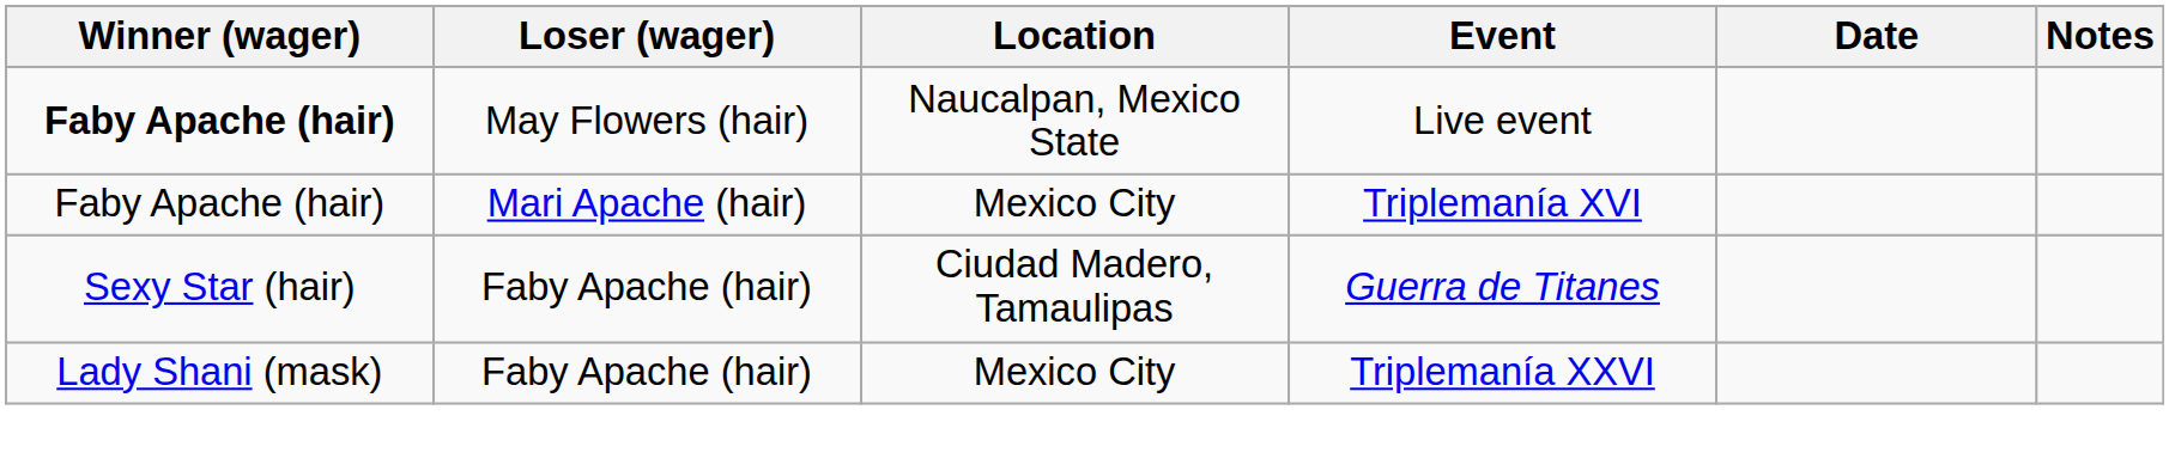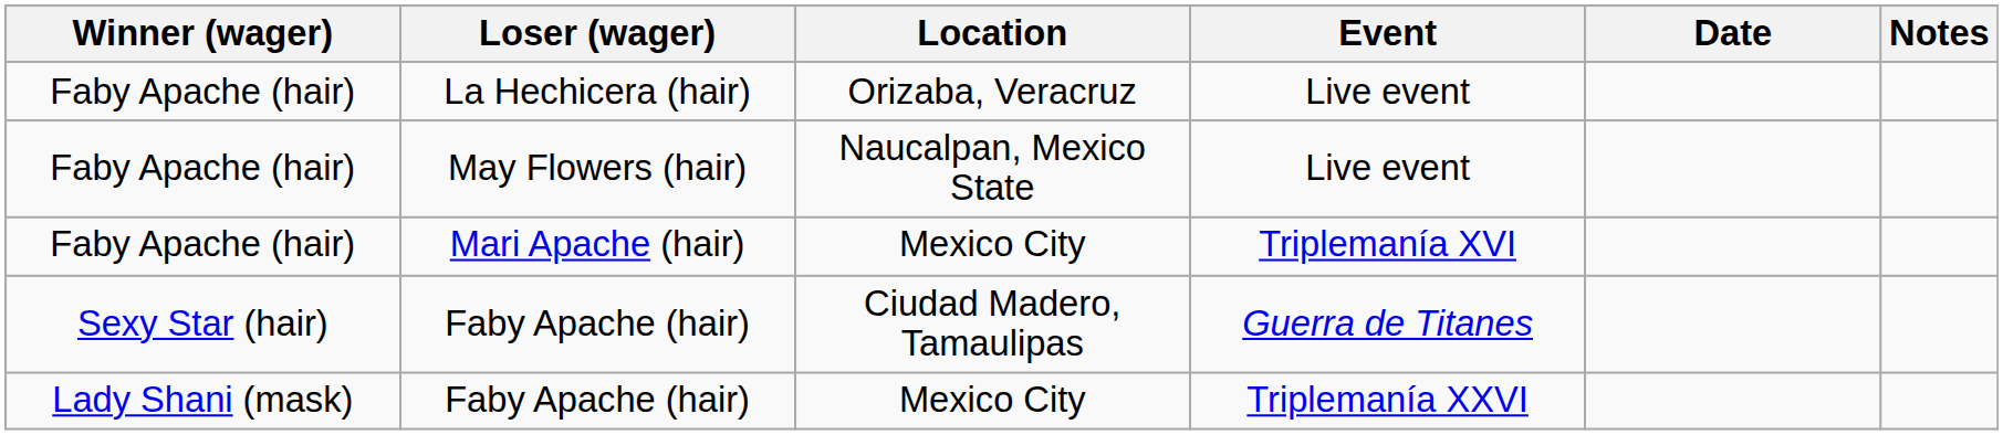 <table class="wikitable sortable" width=100%  style="text-align: center">
 <tr>
 <th width=20% scope="col">Winner (wager)</th>
 <th width=20% scope="col">Loser (wager)</th>
 <th width=20% scope="col">Location</th>
 <th width=20% scope="col">Event</th>
 <th width=15% scope="col">Date</th>
 <th class="unsortable" width=5% scope="col">Notes</th>
 </tr>
 <tr>
-<td><strong>Faby Apache (hair)</strong></td>
+<td>Faby Apache (hair)</td>
+<td>La Hechicera (hair)</td>
+<td>Orizaba, Veracruz</td>
+<td>Live event</td>
+<td></td>
+<td></td>
+</tr>
+<tr>
+<td>Faby Apache (hair)</td>
 <td>May Flowers (hair)</td>
 <td>Naucalpan, Mexico State</td>
 <td>Live event</td>
 <td></td>
 <td></td>
 </tr>
 <tr>
 <td>Faby Apache (hair)</td>
 <td><a href='#'>Mari Apache</a> (hair)</td>
 <td>Mexico City</td>
 <td><a href='#'>Triplemanía XVI</a></td>
 <td></td>
 <td></td>
 </tr>
 <tr>
 <td><a href='#'>Sexy Star</a> (hair)</td>
 <td>Faby Apache (hair)</td>
 <td>Ciudad Madero, Tamaulipas</td>
 <td><em><a href='#'>Guerra de Titanes</a> </em></td>
 <td></td>
 <td></td>
 </tr>
 <tr>
 <td><a href='#'>Lady Shani</a> (mask)</td>
 <td>Faby Apache (hair)</td>
 <td>Mexico City</td>
 <td><a href='#'>Triplemanía XXVI</a></td>
 <td></td>
 <td></td>
 </tr>
 </table>
